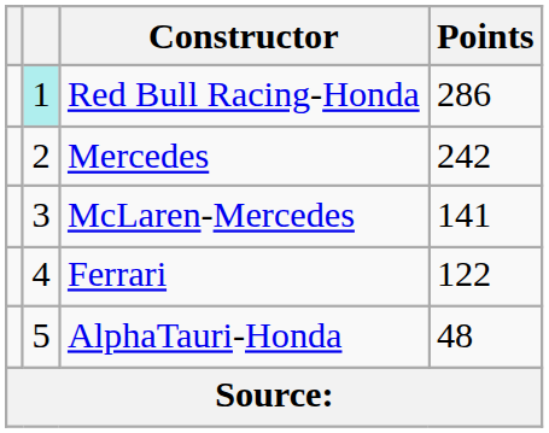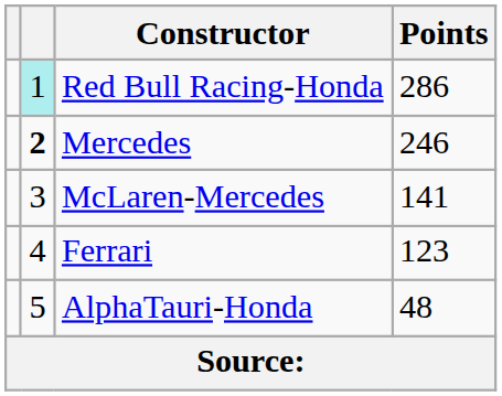 <table class="wikitable" style="font-size: 85%;">
 <tr>
 <th scope="col"></th>
 <th scope="col"></th>
 <th scope="col">Constructor</th>
 <th scope="col">Points</th>
 </tr>
 <tr>
 <td align="left"></td>
 <td align="center" style="background: paleturquoise;">1</td>
 <td> <a href='#'>Red Bull Racing</a>-<a href='#'>Honda</a></td>
 <td align="left">286</td>
 </tr>
 <tr>
 <td align="left"></td>
-<td align="center">2</td>
+<td align="center"><strong>2</strong></td>
 <td> <a href='#'>Mercedes</a></td>
-<td align="left">242</td>
+<td align="left">246</td>
 </tr>
 <tr>
 <td align="left"></td>
 <td align="center">3</td>
 <td> <a href='#'>McLaren</a>-<a href='#'>Mercedes</a></td>
 <td align="left">141</td>
 </tr>
 <tr>
 <td align="left"></td>
 <td align="center">4</td>
 <td> <a href='#'>Ferrari</a></td>
-<td align="left">122</td>
+<td align="left">123</td>
 </tr>
 <tr>
 <td align="left"></td>
 <td align="center">5</td>
 <td> <a href='#'>AlphaTauri</a>-<a href='#'>Honda</a></td>
 <td align="left">48</td>
 </tr>
 <tr>
 <th colspan=4>Source:</th>
 </tr>
 </table>
